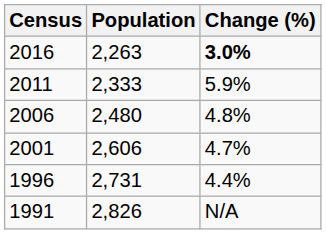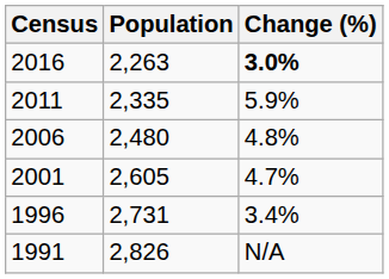 <table class="wikitable">
 <tr>
 <th>Census</th>
 <th>Population</th>
 <th>Change (%)</th>
 </tr>
 <tr>
 <td>2016</td>
 <td>2,263</td>
 <td><strong>3.0%</strong></td>
 </tr>
 <tr>
 <td>2011</td>
-<td>2,333</td>
+<td>2,335</td>
 <td>5.9%</td>
 </tr>
 <tr>
 <td>2006</td>
 <td>2,480</td>
 <td>4.8%</td>
 </tr>
 <tr>
 <td>2001</td>
-<td>2,606</td>
+<td>2,605</td>
 <td>4.7%</td>
 </tr>
 <tr>
 <td>1996</td>
 <td>2,731</td>
-<td>4.4%</td>
+<td>3.4%</td>
 </tr>
 <tr>
 <td>1991</td>
 <td>2,826</td>
 <td>N/A</td>
 </tr>
 </table>
